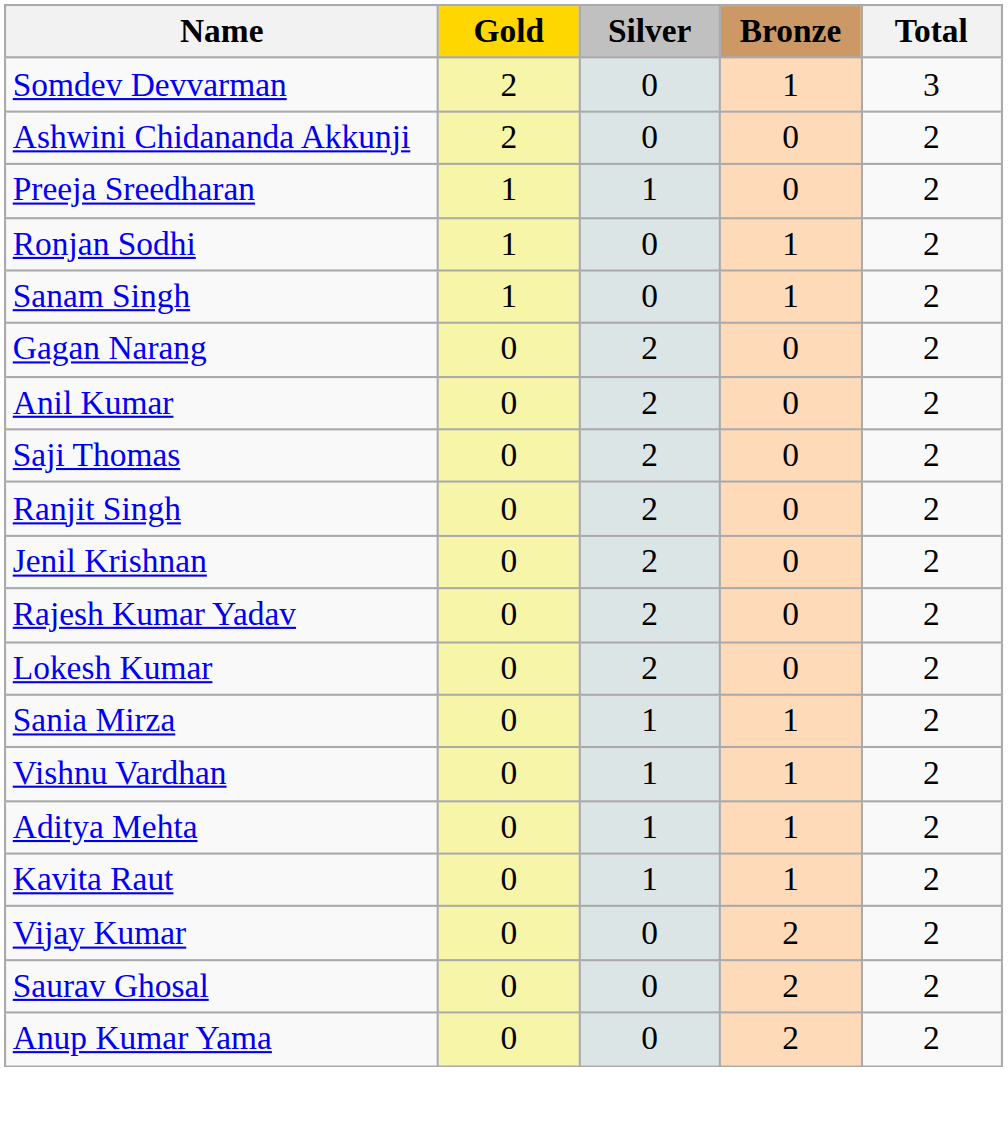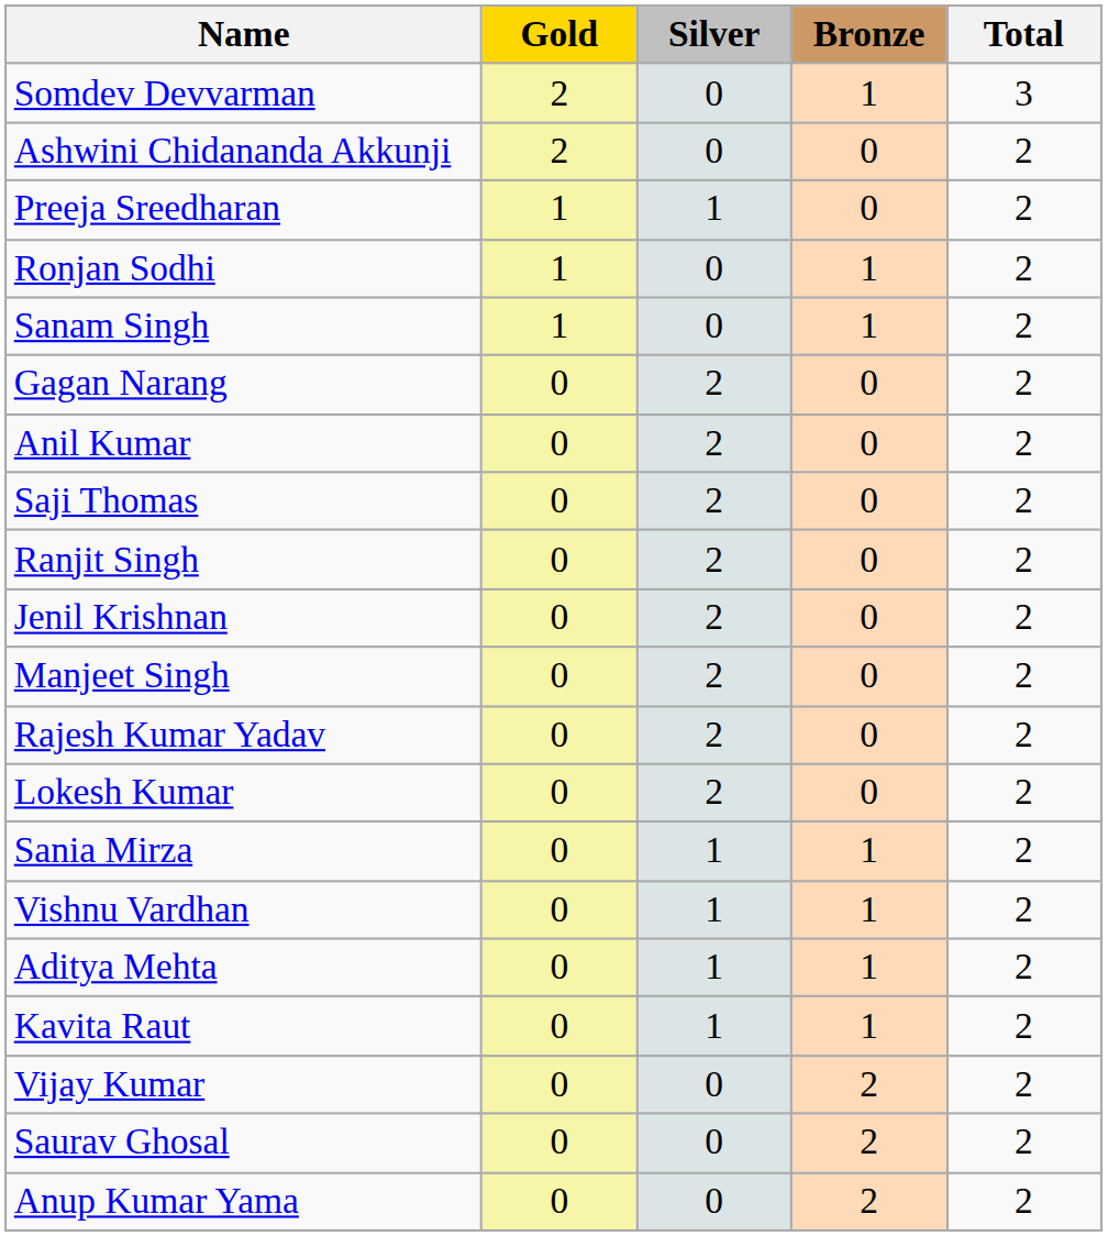 <table class="wikitable" style="text-align:center;">
 <tr>
 <th width=200>Name</th>
 <td bgcolor=gold width=60><strong>Gold</strong></td>
 <td bgcolor=silver width=60><strong>Silver</strong></td>
 <td bgcolor=#cc9966 width=60><strong>Bronze</strong></td>
 <th width=60>Total</th>
 </tr>
 <tr>
 <td align=left><a href='#'>Somdev Devvarman</a></td>
 <td bgcolor=#f7f6a8>2</td>
 <td bgcolor=#dce5e5>0</td>
 <td bgcolor=#ffdab9>1</td>
 <td>3</td>
 </tr>
 <tr>
 <td align=left><a href='#'>Ashwini Chidananda Akkunji</a></td>
 <td bgcolor=#f7f6a8>2</td>
 <td bgcolor=#dce5e5>0</td>
 <td bgcolor=#ffdab9>0</td>
 <td>2</td>
 </tr>
 <tr>
 <td align=left><a href='#'>Preeja Sreedharan</a></td>
 <td bgcolor=#f7f6a8>1</td>
 <td bgcolor=#dce5e5>1</td>
 <td bgcolor=#ffdab9>0</td>
 <td>2</td>
 </tr>
 <tr>
 <td align=left><a href='#'>Ronjan Sodhi</a></td>
 <td bgcolor=#f7f6a8>1</td>
 <td bgcolor=#dce5e5>0</td>
 <td bgcolor=#ffdab9>1</td>
 <td>2</td>
 </tr>
 <tr>
 <td align=left><a href='#'>Sanam Singh</a></td>
 <td bgcolor=#f7f6a8>1</td>
 <td bgcolor=#dce5e5>0</td>
 <td bgcolor=#ffdab9>1</td>
 <td>2</td>
 </tr>
 <tr>
 <td align=left><a href='#'>Gagan Narang</a></td>
 <td bgcolor=#f7f6a8>0</td>
 <td bgcolor=#dce5e5>2</td>
 <td bgcolor=#ffdab9>0</td>
 <td>2</td>
 </tr>
 <tr>
 <td align=left><a href='#'>Anil Kumar</a></td>
 <td bgcolor=#f7f6a8>0</td>
 <td bgcolor=#dce5e5>2</td>
 <td bgcolor=#ffdab9>0</td>
 <td>2</td>
 </tr>
 <tr>
 <td align=left><a href='#'>Saji Thomas</a></td>
 <td bgcolor=#f7f6a8>0</td>
 <td bgcolor=#dce5e5>2</td>
 <td bgcolor=#ffdab9>0</td>
 <td>2</td>
 </tr>
 <tr>
 <td align=left><a href='#'>Ranjit Singh</a></td>
 <td bgcolor=#f7f6a8>0</td>
 <td bgcolor=#dce5e5>2</td>
 <td bgcolor=#ffdab9>0</td>
 <td>2</td>
 </tr>
 <tr>
 <td align=left><a href='#'>Jenil Krishnan</a></td>
 <td bgcolor=#f7f6a8>0</td>
 <td bgcolor=#dce5e5>2</td>
 <td bgcolor=#ffdab9>0</td>
 <td>2</td>
 </tr>
 <tr>
+<td align=left><a href='#'>Manjeet Singh</a></td>
+<td bgcolor=#f7f6a8>0</td>
+<td bgcolor=#dce5e5>2</td>
+<td bgcolor=#ffdab9>0</td>
+<td>2</td>
+</tr>
+<tr>
 <td align=left><a href='#'>Rajesh Kumar Yadav</a></td>
 <td bgcolor=#f7f6a8>0</td>
 <td bgcolor=#dce5e5>2</td>
 <td bgcolor=#ffdab9>0</td>
 <td>2</td>
 </tr>
 <tr>
 <td align=left><a href='#'>Lokesh Kumar</a></td>
 <td bgcolor=#f7f6a8>0</td>
 <td bgcolor=#dce5e5>2</td>
 <td bgcolor=#ffdab9>0</td>
 <td>2</td>
 </tr>
 <tr>
 <td align=left><a href='#'>Sania Mirza</a></td>
 <td bgcolor=#f7f6a8>0</td>
 <td bgcolor=#dce5e5>1</td>
 <td bgcolor=#ffdab9>1</td>
 <td>2</td>
 </tr>
 <tr>
 <td align=left><a href='#'>Vishnu Vardhan</a></td>
 <td bgcolor=#f7f6a8>0</td>
 <td bgcolor=#dce5e5>1</td>
 <td bgcolor=#ffdab9>1</td>
 <td>2</td>
 </tr>
 <tr>
 <td align=left><a href='#'>Aditya Mehta</a></td>
 <td bgcolor=#f7f6a8>0</td>
 <td bgcolor=#dce5e5>1</td>
 <td bgcolor=#ffdab9>1</td>
 <td>2</td>
 </tr>
 <tr>
 <td align=left><a href='#'>Kavita Raut</a></td>
 <td bgcolor=#f7f6a8>0</td>
 <td bgcolor=#dce5e5>1</td>
 <td bgcolor=#ffdab9>1</td>
 <td>2</td>
 </tr>
 <tr>
 <td align=left><a href='#'>Vijay Kumar</a></td>
 <td bgcolor=#f7f6a8>0</td>
 <td bgcolor=#dce5e5>0</td>
 <td bgcolor=#ffdab9>2</td>
 <td>2</td>
 </tr>
 <tr>
 <td align=left><a href='#'>Saurav Ghosal</a></td>
 <td bgcolor=#f7f6a8>0</td>
 <td bgcolor=#dce5e5>0</td>
 <td bgcolor=#ffdab9>2</td>
 <td>2</td>
 </tr>
 <tr>
 <td align=left><a href='#'>Anup Kumar Yama</a></td>
 <td bgcolor=#f7f6a8>0</td>
 <td bgcolor=#dce5e5>0</td>
 <td bgcolor=#ffdab9>2</td>
 <td>2</td>
 </tr>
 <tr>
 </tr>
 </table>
